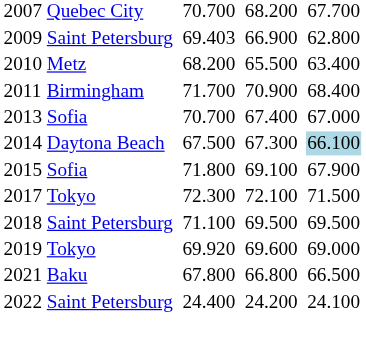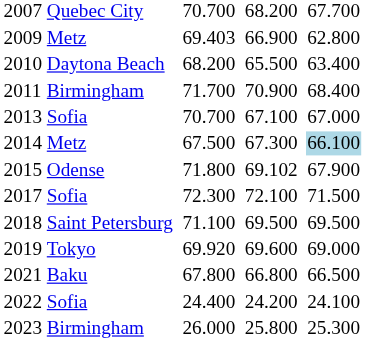 <table>
 <tr>
 <td>2007</td>
 <td><a href='#'>Quebec City</a></td>
 <td></td>
 <td>70.700</td>
 <td></td>
 <td>68.200</td>
 <td></td>
 <td>67.700</td>
 </tr>
 <tr>
 <td>2009</td>
-<td><a href='#'>Saint Petersburg</a></td>
+<td><a href='#'>Metz</a></td>
 <td></td>
 <td>69.403</td>
 <td></td>
 <td>66.900</td>
 <td></td>
 <td>62.800</td>
 </tr>
 <tr>
 <td>2010</td>
-<td><a href='#'>Metz</a></td>
+<td><a href='#'>Daytona Beach</a></td>
 <td></td>
 <td>68.200</td>
 <td></td>
 <td>65.500</td>
 <td></td>
 <td>63.400</td>
 </tr>
 <tr>
 <td>2011</td>
 <td><a href='#'>Birmingham</a></td>
 <td></td>
 <td>71.700</td>
 <td></td>
 <td>70.900</td>
 <td></td>
 <td>68.400</td>
 </tr>
 <tr>
 <td>2013</td>
 <td><a href='#'>Sofia</a></td>
 <td></td>
 <td>70.700</td>
 <td></td>
-<td>67.400</td>
+<td>67.100</td>
 <td></td>
 <td>67.000</td>
 </tr>
 <tr>
 <td>2014</td>
-<td><a href='#'>Daytona Beach</a></td>
+<td><a href='#'>Metz</a></td>
 <td></td>
 <td>67.500</td>
 <td></td>
 <td>67.300</td>
 <td></td>
 <td style="background: lightblue;">66.100</td>
 </tr>
 <tr>
 <td>2015</td>
-<td><a href='#'>Sofia</a></td>
+<td><a href='#'>Odense</a></td>
 <td></td>
 <td>71.800</td>
 <td></td>
-<td>69.100</td>
+<td>69.102</td>
 <td></td>
 <td>67.900</td>
 </tr>
 <tr>
 <td>2017</td>
-<td><a href='#'>Tokyo</a></td>
+<td><a href='#'>Sofia</a></td>
 <td></td>
 <td>72.300</td>
 <td></td>
 <td>72.100</td>
 <td></td>
 <td>71.500</td>
 </tr>
 <tr>
 <td>2018</td>
 <td><a href='#'>Saint Petersburg</a></td>
 <td></td>
 <td>71.100</td>
 <td></td>
 <td>69.500</td>
 <td></td>
 <td>69.500</td>
 </tr>
 <tr>
 <td>2019</td>
 <td><a href='#'>Tokyo</a></td>
 <td></td>
 <td>69.920</td>
 <td></td>
 <td>69.600</td>
 <td></td>
 <td>69.000</td>
 </tr>
 <tr>
 <td>2021</td>
 <td><a href='#'>Baku</a></td>
 <td></td>
 <td>67.800</td>
 <td></td>
 <td>66.800</td>
 <td></td>
 <td>66.500</td>
 </tr>
 <tr>
 <td>2022</td>
-<td><a href='#'>Saint Petersburg</a></td>
+<td><a href='#'>Sofia</a></td>
 <td></td>
 <td>24.400</td>
 <td></td>
 <td>24.200</td>
 <td></td>
 <td>24.100</td>
 </tr>
+<tr>
+<td>2023</td>
+<td><a href='#'>Birmingham</a></td>
+<td></td>
+<td>26.000</td>
+<td></td>
+<td>25.800</td>
+<td></td>
+<td>25.300</td>
+</tr>
 </table>
